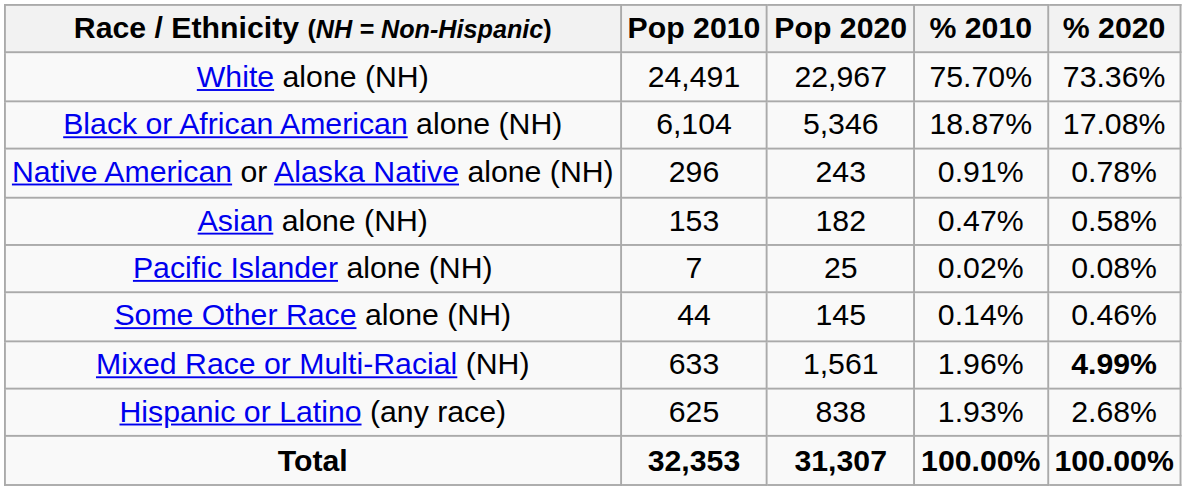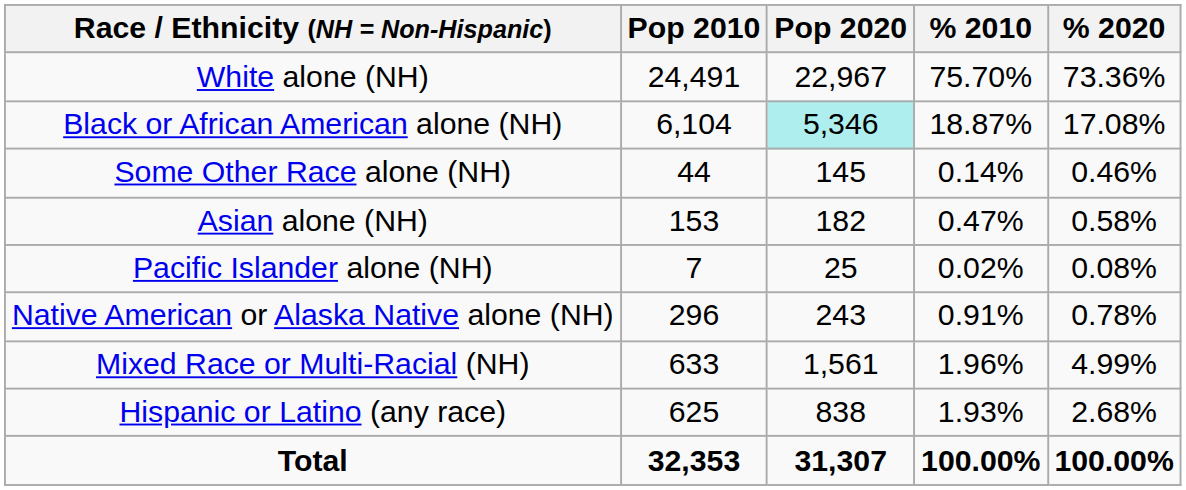 <table class="wikitable" style="text-align:center;">
 <tr>
 <th>Race / Ethnicity <small>(<em>NH = Non-Hispanic</em>)</small></th>
 <th>Pop 2010</th>
 <th>Pop 2020</th>
 <th>% 2010</th>
 <th>% 2020</th>
 </tr>
 <tr>
 <td><a href='#'>White</a> alone (NH)</td>
 <td>24,491</td>
 <td>22,967</td>
 <td>75.70%</td>
 <td>73.36%</td>
 </tr>
 <tr>
 <td><a href='#'>Black or African American</a> alone (NH)</td>
 <td>6,104</td>
-<td>5,346</td>
+<td style="background: paleturquoise;">5,346</td>
 <td>18.87%</td>
 <td>17.08%</td>
 </tr>
 <tr>
-<td><a href='#'>Native American</a> or <a href='#'>Alaska Native</a> alone (NH)</td>
-<td>296</td>
-<td>243</td>
-<td>0.91%</td>
-<td>0.78%</td>
+<td><a href='#'>Some Other Race</a> alone (NH)</td>
+<td>44</td>
+<td>145</td>
+<td>0.14%</td>
+<td>0.46%</td>
 </tr>
 <tr>
 <td><a href='#'>Asian</a> alone (NH)</td>
 <td>153</td>
 <td>182</td>
 <td>0.47%</td>
 <td>0.58%</td>
 </tr>
 <tr>
 <td><a href='#'>Pacific Islander</a> alone (NH)</td>
 <td>7</td>
 <td>25</td>
 <td>0.02%</td>
 <td>0.08%</td>
 </tr>
 <tr>
-<td><a href='#'>Some Other Race</a> alone (NH)</td>
-<td>44</td>
-<td>145</td>
-<td>0.14%</td>
-<td>0.46%</td>
+<td><a href='#'>Native American</a> or <a href='#'>Alaska Native</a> alone (NH)</td>
+<td>296</td>
+<td>243</td>
+<td>0.91%</td>
+<td>0.78%</td>
 </tr>
 <tr>
 <td><a href='#'>Mixed Race or Multi-Racial</a> (NH)</td>
 <td>633</td>
 <td>1,561</td>
 <td>1.96%</td>
-<td><strong>4.99%</strong></td>
+<td>4.99%</td>
 </tr>
 <tr>
 <td><a href='#'>Hispanic or Latino</a> (any race)</td>
 <td>625</td>
 <td>838</td>
 <td>1.93%</td>
 <td>2.68%</td>
 </tr>
 <tr>
 <td><strong>Total</strong></td>
 <td><strong>32,353</strong></td>
 <td><strong>31,307</strong></td>
 <td><strong>100.00%</strong></td>
 <td><strong>100.00%</strong></td>
 </tr>
 </table>
